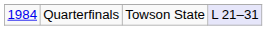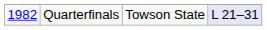 <table class="wikitable">
 <tr>
 </tr>
 <tr align="center">
-<td><a href='#'>1984</a></td>
+<td><a href='#'>1982</a></td>
 <td>Quarterfinals</td>
 <td>Towson State</td>
 <td style="background: lavender;">L 21–31</td>
 </tr>
 </table>
